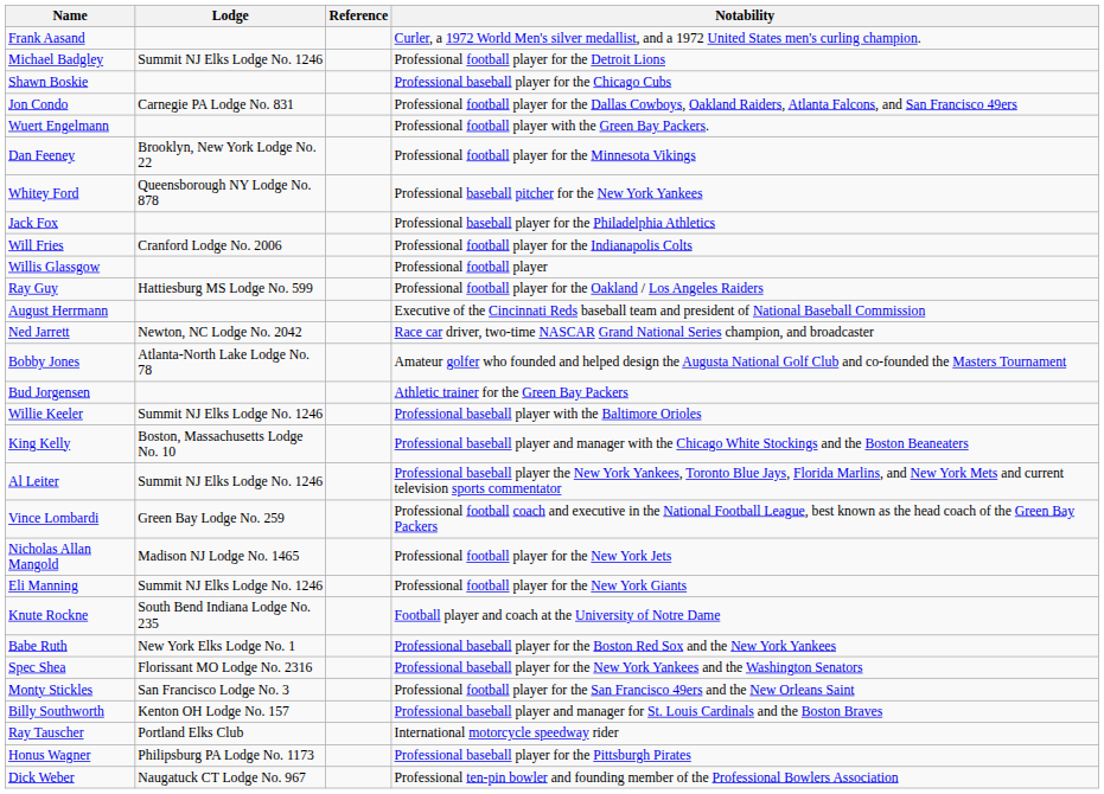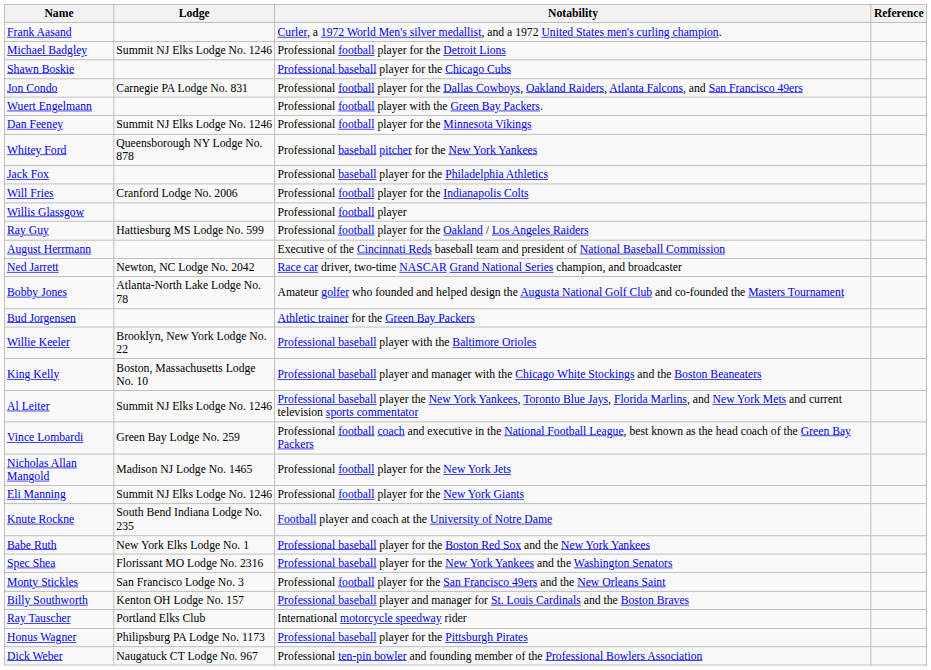 <table class="wikitable sortable" style="width:100%;">
 <tr>
 <th>Name</th>
 <th>Lodge</th>
+<th>Notability</th>
 <th>Reference</th>
-<th>Notability</th>
 </tr>
 <tr>
 <td><a href='#'>Frank Aasand</a></td>
 <td></td>
+<td><a href='#'>Curler</a>, a <a href='#'>1972 World Men's silver medallist</a>, and a 1972 <a href='#'>United States men's curling champion</a>.</td>
 <td></td>
-<td><a href='#'>Curler</a>, a <a href='#'>1972 World Men's silver medallist</a>, and a 1972 <a href='#'>United States men's curling champion</a>.</td>
 </tr>
 <tr>
 <td><a href='#'>Michael Badgley</a></td>
 <td>Summit NJ Elks Lodge No. 1246</td>
+<td>Professional <a href='#'>football</a> player for the <a href='#'>Detroit Lions</a></td>
 <td></td>
-<td>Professional <a href='#'>football</a> player for the <a href='#'>Detroit Lions</a></td>
 </tr>
 <tr>
 <td><a href='#'>Shawn Boskie</a></td>
 <td></td>
+<td><a href='#'>Professional baseball</a> player for the <a href='#'>Chicago Cubs</a></td>
 <td></td>
-<td><a href='#'>Professional baseball</a> player for the <a href='#'>Chicago Cubs</a></td>
 </tr>
 <tr>
 <td><a href='#'>Jon Condo</a></td>
 <td>Carnegie PA Lodge No. 831</td>
+<td>Professional <a href='#'>football</a> player for the <a href='#'>Dallas Cowboys</a>, <a href='#'>Oakland Raiders</a>, <a href='#'>Atlanta Falcons</a>, and <a href='#'>San Francisco 49ers</a></td>
 <td></td>
-<td>Professional <a href='#'>football</a> player for the <a href='#'>Dallas Cowboys</a>, <a href='#'>Oakland Raiders</a>, <a href='#'>Atlanta Falcons</a>, and <a href='#'>San Francisco 49ers</a></td>
 </tr>
 <tr>
 <td><a href='#'>Wuert Engelmann</a></td>
 <td></td>
+<td>Professional <a href='#'>football</a> player with the <a href='#'>Green Bay Packers</a>.</td>
 <td></td>
-<td>Professional <a href='#'>football</a> player with the <a href='#'>Green Bay Packers</a>.</td>
 </tr>
 <tr>
 <td><a href='#'>Dan Feeney</a></td>
-<td>Brooklyn, New York Lodge No. 22</td>
+<td>Summit NJ Elks Lodge No. 1246</td>
+<td>Professional <a href='#'>football</a> player for the <a href='#'>Minnesota Vikings</a></td>
 <td></td>
-<td>Professional <a href='#'>football</a> player for the <a href='#'>Minnesota Vikings</a></td>
 </tr>
 <tr>
 <td><a href='#'>Whitey Ford</a></td>
 <td>Queensborough NY Lodge No. 878</td>
+<td>Professional <a href='#'>baseball</a> <a href='#'>pitcher</a> for the <a href='#'>New York Yankees</a></td>
 <td></td>
-<td>Professional <a href='#'>baseball</a> <a href='#'>pitcher</a> for the <a href='#'>New York Yankees</a></td>
 </tr>
 <tr>
 <td><a href='#'>Jack Fox</a></td>
 <td></td>
+<td>Professional <a href='#'>baseball</a> player for the <a href='#'>Philadelphia Athletics</a></td>
 <td></td>
-<td>Professional <a href='#'>baseball</a> player for the <a href='#'>Philadelphia Athletics</a></td>
 </tr>
 <tr>
 <td><a href='#'>Will Fries</a></td>
 <td>Cranford Lodge No. 2006</td>
+<td>Professional <a href='#'>football</a> player for the <a href='#'>Indianapolis Colts</a></td>
 <td></td>
-<td>Professional <a href='#'>football</a> player for the <a href='#'>Indianapolis Colts</a></td>
 </tr>
 <tr>
 <td><a href='#'>Willis Glassgow</a></td>
 <td></td>
+<td>Professional <a href='#'>football</a> player</td>
 <td></td>
-<td>Professional <a href='#'>football</a> player</td>
 </tr>
 <tr>
 <td><a href='#'>Ray Guy</a></td>
 <td>Hattiesburg MS Lodge No. 599</td>
+<td>Professional <a href='#'>football</a> player for the <a href='#'>Oakland</a> / <a href='#'>Los Angeles Raiders</a></td>
 <td></td>
-<td>Professional <a href='#'>football</a> player for the <a href='#'>Oakland</a> / <a href='#'>Los Angeles Raiders</a></td>
 </tr>
 <tr>
 <td><a href='#'>August Herrmann</a></td>
 <td></td>
+<td>Executive of the <a href='#'>Cincinnati Reds</a> baseball team and president of <a href='#'>National Baseball Commission</a></td>
 <td></td>
-<td>Executive of the <a href='#'>Cincinnati Reds</a> baseball team and president of <a href='#'>National Baseball Commission</a></td>
 </tr>
 <tr>
 <td><a href='#'>Ned Jarrett</a></td>
 <td>Newton, NC Lodge No. 2042</td>
+<td><a href='#'>Race car</a> driver, two-time <a href='#'>NASCAR</a> <a href='#'>Grand National Series</a> champion, and broadcaster</td>
 <td></td>
-<td><a href='#'>Race car</a> driver, two-time <a href='#'>NASCAR</a> <a href='#'>Grand National Series</a> champion, and broadcaster</td>
 </tr>
 <tr>
 <td><a href='#'>Bobby Jones</a></td>
 <td>Atlanta-North Lake Lodge No. 78</td>
+<td>Amateur <a href='#'>golfer</a> who founded and helped design the <a href='#'>Augusta National Golf Club</a> and co-founded the <a href='#'>Masters Tournament</a></td>
 <td></td>
-<td>Amateur <a href='#'>golfer</a> who founded and helped design the <a href='#'>Augusta National Golf Club</a> and co-founded the <a href='#'>Masters Tournament</a></td>
 </tr>
 <tr>
 <td><a href='#'>Bud Jorgensen</a></td>
 <td></td>
+<td><a href='#'>Athletic trainer</a> for the <a href='#'>Green Bay Packers</a></td>
 <td></td>
-<td><a href='#'>Athletic trainer</a> for the <a href='#'>Green Bay Packers</a></td>
 </tr>
 <tr>
 <td><a href='#'>Willie Keeler</a></td>
-<td>Summit NJ Elks Lodge No. 1246</td>
+<td>Brooklyn, New York Lodge No. 22</td>
+<td><a href='#'>Professional baseball</a> player with the <a href='#'>Baltimore Orioles</a></td>
 <td></td>
-<td><a href='#'>Professional baseball</a> player with the <a href='#'>Baltimore Orioles</a></td>
 </tr>
 <tr>
 <td><a href='#'>King Kelly</a></td>
 <td>Boston, Massachusetts Lodge No. 10</td>
+<td><a href='#'>Professional baseball</a> player and manager with the  <a href='#'>Chicago White Stockings</a> and the <a href='#'>Boston Beaneaters</a></td>
 <td></td>
-<td><a href='#'>Professional baseball</a> player and manager with the  <a href='#'>Chicago White Stockings</a> and the <a href='#'>Boston Beaneaters</a></td>
 </tr>
 <tr>
 <td><a href='#'>Al Leiter</a></td>
 <td>Summit NJ Elks Lodge No. 1246</td>
+<td><a href='#'>Professional baseball</a> player the <a href='#'>New York Yankees</a>, <a href='#'>Toronto Blue Jays</a>, <a href='#'>Florida Marlins</a>, and <a href='#'>New York Mets</a> and current television <a href='#'>sports commentator</a></td>
 <td></td>
-<td><a href='#'>Professional baseball</a> player the <a href='#'>New York Yankees</a>, <a href='#'>Toronto Blue Jays</a>, <a href='#'>Florida Marlins</a>, and <a href='#'>New York Mets</a> and current television <a href='#'>sports commentator</a></td>
 </tr>
 <tr>
 <td><a href='#'>Vince Lombardi</a></td>
 <td>Green Bay Lodge No. 259</td>
+<td>Professional <a href='#'>football</a> <a href='#'>coach</a> and executive in the <a href='#'>National Football League</a>, best known as the head coach of the <a href='#'>Green Bay Packers</a></td>
 <td></td>
-<td>Professional <a href='#'>football</a> <a href='#'>coach</a> and executive in the <a href='#'>National Football League</a>, best known as the head coach of the <a href='#'>Green Bay Packers</a></td>
 </tr>
 <tr>
 <td><a href='#'>Nicholas Allan Mangold</a></td>
 <td>Madison NJ Lodge No. 1465</td>
+<td>Professional <a href='#'>football</a> player for the <a href='#'>New York Jets</a></td>
 <td></td>
-<td>Professional <a href='#'>football</a> player for the <a href='#'>New York Jets</a></td>
 </tr>
 <tr>
 <td><a href='#'>Eli Manning</a></td>
 <td>Summit NJ Elks Lodge No. 1246</td>
+<td>Professional <a href='#'>football</a> player for the <a href='#'>New York Giants</a></td>
 <td></td>
-<td>Professional <a href='#'>football</a> player for the <a href='#'>New York Giants</a></td>
 </tr>
 <tr>
 <td><a href='#'>Knute Rockne</a></td>
 <td>South Bend Indiana Lodge No. 235</td>
+<td><a href='#'>Football</a> player and coach at the <a href='#'>University of Notre Dame</a></td>
 <td></td>
-<td><a href='#'>Football</a> player and coach at the <a href='#'>University of Notre Dame</a></td>
 </tr>
 <tr>
 <td><a href='#'>Babe Ruth</a></td>
 <td>New York Elks Lodge No. 1</td>
+<td><a href='#'>Professional baseball</a> player for the <a href='#'>Boston Red Sox</a> and the <a href='#'>New York Yankees</a></td>
 <td></td>
-<td><a href='#'>Professional baseball</a> player for the <a href='#'>Boston Red Sox</a> and the <a href='#'>New York Yankees</a></td>
 </tr>
 <tr>
 <td><a href='#'>Spec Shea</a></td>
 <td>Florissant MO Lodge No. 2316</td>
+<td><a href='#'>Professional baseball</a> player for the <a href='#'>New York Yankees</a> and the <a href='#'>Washington Senators</a></td>
 <td></td>
-<td><a href='#'>Professional baseball</a> player for the <a href='#'>New York Yankees</a> and the <a href='#'>Washington Senators</a></td>
 </tr>
 <tr>
 <td><a href='#'>Monty Stickles</a></td>
 <td>San Francisco Lodge No. 3</td>
+<td>Professional <a href='#'>football</a> player for the <a href='#'>San Francisco 49ers</a> and the <a href='#'>New Orleans Saint</a></td>
 <td></td>
-<td>Professional <a href='#'>football</a> player for the <a href='#'>San Francisco 49ers</a> and the <a href='#'>New Orleans Saint</a></td>
 </tr>
 <tr>
 <td><a href='#'>Billy Southworth</a></td>
 <td>Kenton OH Lodge No. 157</td>
+<td><a href='#'>Professional baseball</a> player and manager for <a href='#'>St. Louis Cardinals</a> and the <a href='#'>Boston Braves</a></td>
 <td></td>
-<td><a href='#'>Professional baseball</a> player and manager for <a href='#'>St. Louis Cardinals</a> and the <a href='#'>Boston Braves</a></td>
 </tr>
 <tr>
 <td><a href='#'>Ray Tauscher</a></td>
 <td>Portland Elks Club</td>
+<td>International <a href='#'>motorcycle speedway</a> rider</td>
 <td></td>
-<td>International <a href='#'>motorcycle speedway</a> rider</td>
 </tr>
 <tr>
 <td><a href='#'>Honus Wagner</a></td>
 <td>Philipsburg PA Lodge No. 1173</td>
+<td><a href='#'>Professional baseball</a> player for the <a href='#'>Pittsburgh Pirates</a></td>
 <td></td>
-<td><a href='#'>Professional baseball</a> player for the <a href='#'>Pittsburgh Pirates</a></td>
 </tr>
 <tr>
 <td><a href='#'>Dick Weber</a></td>
 <td>Naugatuck CT Lodge No. 967</td>
+<td>Professional <a href='#'>ten-pin bowler</a> and founding member of the <a href='#'>Professional Bowlers Association</a></td>
 <td></td>
-<td>Professional <a href='#'>ten-pin bowler</a> and founding member of the <a href='#'>Professional Bowlers Association</a></td>
 </tr>
 </table>
